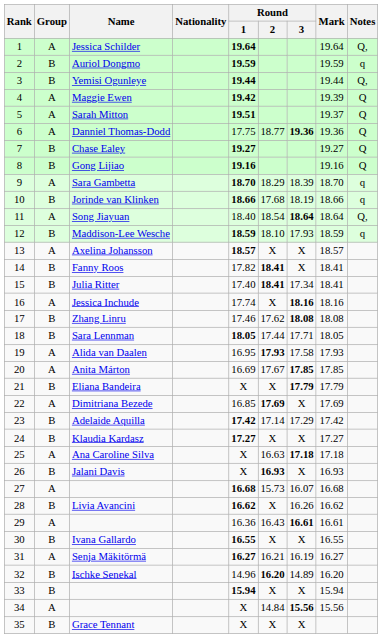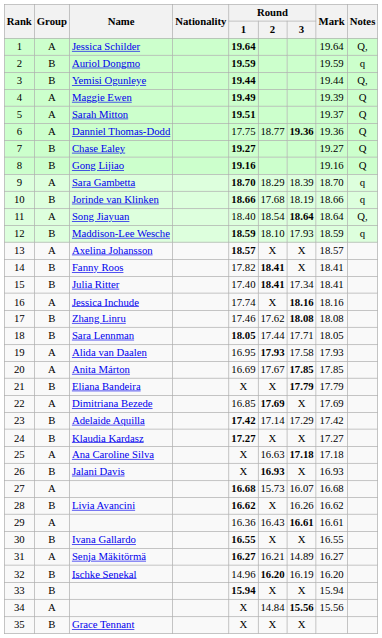 <table class="wikitable sortable" style="text-align:center">
 <tr>
 <th rowspan=2>Rank</th>
 <th rowspan=2>Group</th>
 <th rowspan=2>Name</th>
 <th rowspan=2>Nationality</th>
 <th colspan=3>Round</th>
 <th rowspan=2>Mark</th>
 <th rowspan=2>Notes</th>
 </tr>
 <tr>
 <th>1</th>
 <th>2</th>
 <th>3</th>
 </tr>
 <tr bgcolor=ccffcc>
 <td>1</td>
 <td>A</td>
 <td align="left"><a href='#'>Jessica Schilder</a></td>
 <td align="left"></td>
 <td><strong>19.64</strong></td>
 <td></td>
 <td></td>
 <td>19.64</td>
 <td>Q, </td>
 </tr>
 <tr bgcolor=ccffcc>
 <td>2</td>
 <td>B</td>
 <td align=left><a href='#'>Auriol Dongmo</a></td>
 <td align="left"></td>
 <td><strong>19.59</strong></td>
 <td></td>
 <td></td>
 <td>19.59</td>
 <td>q</td>
 </tr>
 <tr bgcolor=ccffcc>
 <td>3</td>
 <td>B</td>
 <td align="left"><a href='#'>Yemisi Ogunleye</a></td>
 <td align="left"></td>
 <td><strong>19.44</strong></td>
 <td></td>
 <td></td>
 <td>19.44</td>
 <td>Q, </td>
 </tr>
 <tr bgcolor=ccffcc>
 <td>4</td>
 <td>A</td>
 <td align="left"><a href='#'>Maggie Ewen</a></td>
 <td align="left"></td>
-<td><strong>19.42</strong></td>
+<td><strong>19.49</strong></td>
 <td></td>
 <td></td>
 <td>19.39</td>
 <td>Q</td>
 </tr>
 <tr bgcolor=ccffcc>
 <td>5</td>
 <td>A</td>
 <td align="left"><a href='#'>Sarah Mitton</a></td>
 <td align="left"></td>
 <td><strong>19.51</strong></td>
 <td></td>
 <td></td>
 <td>19.37</td>
 <td>Q</td>
 </tr>
 <tr bgcolor=ccffcc>
 <td>6</td>
 <td>A</td>
 <td align=left><a href='#'>Danniel Thomas-Dodd</a></td>
 <td align="left"></td>
 <td>17.75</td>
 <td>18.77</td>
 <td><strong>19.36</strong></td>
 <td>19.36</td>
 <td>Q</td>
 </tr>
 <tr bgcolor=ccffcc>
 <td>7</td>
 <td>B</td>
 <td align=left><a href='#'>Chase Ealey</a></td>
 <td align="left"></td>
 <td><strong>19.27</strong></td>
 <td></td>
 <td></td>
 <td>19.27</td>
 <td>Q</td>
 </tr>
 <tr bgcolor=ccffcc>
 <td>8</td>
 <td>B</td>
 <td align="left"><a href='#'>Gong Lijiao</a></td>
 <td align="left"></td>
 <td><strong>19.16</strong></td>
 <td></td>
 <td></td>
 <td>19.16</td>
 <td>Q</td>
 </tr>
 <tr bgcolor=ddffdd>
 <td>9</td>
 <td>A</td>
 <td align=left><a href='#'>Sara Gambetta</a></td>
 <td align="left"></td>
 <td><strong>18.70</strong></td>
 <td>18.29</td>
 <td>18.39</td>
 <td>18.70</td>
 <td>q</td>
 </tr>
 <tr bgcolor=ddffdd>
 <td>10</td>
 <td>B</td>
 <td align=left><a href='#'>Jorinde van Klinken</a></td>
 <td align="left"></td>
 <td><strong>18.66</strong></td>
 <td>17.68</td>
 <td>18.19</td>
 <td>18.66</td>
 <td>q</td>
 </tr>
 <tr bgcolor=ddffdd>
 <td>11</td>
 <td>A</td>
 <td align=left><a href='#'>Song Jiayuan</a></td>
 <td align="left"></td>
 <td>18.40</td>
 <td>18.54</td>
 <td><strong>18.64</strong></td>
 <td>18.64</td>
 <td>Q, </td>
 </tr>
 <tr bgcolor=ddffdd>
 <td>12</td>
 <td>B</td>
 <td align=left><a href='#'>Maddison-Lee Wesche</a></td>
 <td align="left"></td>
 <td><strong>18.59</strong></td>
 <td>18.10</td>
 <td>17.93</td>
 <td>18.59</td>
 <td>q</td>
 </tr>
 <tr>
 <td>13</td>
 <td>A</td>
 <td align="left"><a href='#'>Axelina Johansson</a></td>
 <td align="left"></td>
 <td><strong>18.57</strong></td>
 <td>X</td>
 <td>X</td>
 <td>18.57</td>
 <td></td>
 </tr>
 <tr>
 <td>14</td>
 <td>B</td>
 <td align="left"><a href='#'>Fanny Roos</a></td>
 <td align="left"></td>
 <td>17.82</td>
 <td><strong>18.41</strong></td>
 <td>X</td>
 <td>18.41</td>
 <td></td>
 </tr>
 <tr>
 <td>15</td>
 <td>B</td>
 <td align="left"><a href='#'>Julia Ritter</a></td>
 <td align=left></td>
 <td>17.40</td>
 <td><strong>18.41</strong></td>
 <td>17.34</td>
 <td>18.41</td>
 <td></td>
 </tr>
 <tr>
 <td>16</td>
 <td>A</td>
 <td align=left><a href='#'>Jessica Inchude</a></td>
 <td align="left"></td>
 <td>17.74</td>
 <td>X</td>
 <td><strong>18.16</strong></td>
 <td>18.16</td>
 <td></td>
 </tr>
 <tr>
 <td>17</td>
 <td>B</td>
 <td align=left><a href='#'>Zhang Linru</a></td>
 <td align="left"></td>
 <td>17.46</td>
 <td>17.62</td>
 <td><strong>18.08</strong></td>
 <td>18.08</td>
 <td></td>
 </tr>
 <tr>
 <td>18</td>
 <td>B</td>
 <td align="left"><a href='#'>Sara Lennman</a></td>
 <td align="left"></td>
 <td><strong>18.05</strong></td>
 <td>17.44</td>
 <td>17.71</td>
 <td>18.05</td>
 <td></td>
 </tr>
 <tr>
 <td>19</td>
 <td>A</td>
 <td align=left><a href='#'>Alida van Daalen</a></td>
 <td align="left"></td>
 <td>16.95</td>
 <td><strong>17.93</strong></td>
 <td>17.58</td>
 <td>17.93</td>
 <td></td>
 </tr>
 <tr>
 <td>20</td>
 <td>A</td>
 <td align=left><a href='#'>Anita Márton</a></td>
 <td align="left"></td>
 <td>16.69</td>
 <td>17.67</td>
 <td><strong>17.85</strong></td>
 <td>17.85</td>
 <td></td>
 </tr>
 <tr>
 <td>21</td>
 <td>B</td>
 <td align=left><a href='#'>Eliana Bandeira</a></td>
 <td align="left"></td>
 <td>X</td>
 <td>X</td>
 <td><strong>17.79</strong></td>
 <td>17.79</td>
 <td></td>
 </tr>
 <tr>
 <td>22</td>
 <td>A</td>
 <td align=left><a href='#'>Dimitriana Bezede</a></td>
 <td align="left"></td>
 <td>16.85</td>
 <td><strong>17.69</strong></td>
 <td>X</td>
 <td>17.69</td>
 <td></td>
 </tr>
 <tr>
 <td>23</td>
 <td>B</td>
 <td align="left"><a href='#'>Adelaide Aquilla</a></td>
 <td align="left"></td>
 <td><strong>17.42</strong></td>
 <td>17.14</td>
 <td>17.29</td>
 <td>17.42</td>
 <td></td>
 </tr>
 <tr>
 <td>24</td>
 <td>B</td>
 <td align="left"><a href='#'>Klaudia Kardasz</a></td>
 <td align="left"></td>
 <td><strong>17.27</strong></td>
 <td>X</td>
 <td>X</td>
 <td>17.27</td>
 <td></td>
 </tr>
 <tr>
 <td>25</td>
 <td>A</td>
 <td align="left"><a href='#'>Ana Caroline Silva</a></td>
 <td align="left"></td>
 <td>X</td>
 <td>16.63</td>
 <td><strong>17.18</strong></td>
 <td>17.18</td>
 <td></td>
 </tr>
 <tr>
 <td>26</td>
 <td>B</td>
 <td align=left><a href='#'>Jalani Davis</a></td>
 <td align="left"></td>
 <td>X</td>
 <td><strong>16.93</strong></td>
 <td>X</td>
 <td>16.93</td>
 <td></td>
 </tr>
 <tr>
 <td>27</td>
 <td>A</td>
 <td align="left"></td>
 <td align="left"></td>
 <td><strong>16.68</strong></td>
 <td>15.73</td>
 <td>16.07</td>
 <td>16.68</td>
 <td></td>
 </tr>
 <tr>
 <td>28</td>
 <td>B</td>
 <td align="left"><a href='#'>Livia Avancini</a></td>
 <td align=left></td>
 <td><strong>16.62</strong></td>
 <td>X</td>
 <td>16.26</td>
 <td>16.62</td>
 <td></td>
 </tr>
 <tr>
 <td>29</td>
 <td>A</td>
 <td align="left"></td>
 <td align="left"></td>
 <td>16.36</td>
 <td>16.43</td>
 <td><strong>16.61</strong></td>
 <td>16.61</td>
 <td></td>
 </tr>
 <tr>
 <td>30</td>
 <td>B</td>
 <td align="left"><a href='#'>Ivana Gallardo</a></td>
 <td align="left"></td>
 <td><strong>16.55</strong></td>
 <td>X</td>
 <td>X</td>
 <td>16.55</td>
 <td></td>
 </tr>
 <tr>
 <td>31</td>
 <td>A</td>
 <td align="left"><a href='#'>Senja Mäkitörmä</a></td>
 <td align="left"></td>
 <td><strong>16.27</strong></td>
 <td>16.21</td>
-<td>16.19</td>
+<td>14.89</td>
 <td>16.27</td>
 <td></td>
 </tr>
 <tr>
 <td>32</td>
 <td>B</td>
 <td align="left"><a href='#'>Ischke Senekal</a></td>
 <td align="left"></td>
 <td>14.96</td>
 <td><strong>16.20</strong></td>
-<td>14.89</td>
+<td>16.19</td>
 <td>16.20</td>
 <td></td>
 </tr>
 <tr>
 <td>33</td>
 <td>B</td>
 <td align="left"></td>
 <td align="left"></td>
 <td><strong>15.94</strong></td>
 <td>X</td>
 <td>X</td>
 <td>15.94</td>
 <td></td>
 </tr>
 <tr>
 <td>34</td>
 <td>A</td>
 <td align="left"></td>
 <td align="left"></td>
 <td>X</td>
 <td>14.84</td>
 <td><strong>15.56</strong></td>
 <td>15.56</td>
 <td></td>
 </tr>
 <tr>
 <td>35</td>
 <td>B</td>
 <td align="left"><a href='#'>Grace Tennant</a></td>
 <td align="left"></td>
 <td>X</td>
 <td>X</td>
 <td>X</td>
 <td></td>
 <td></td>
 </tr>
 </table>
